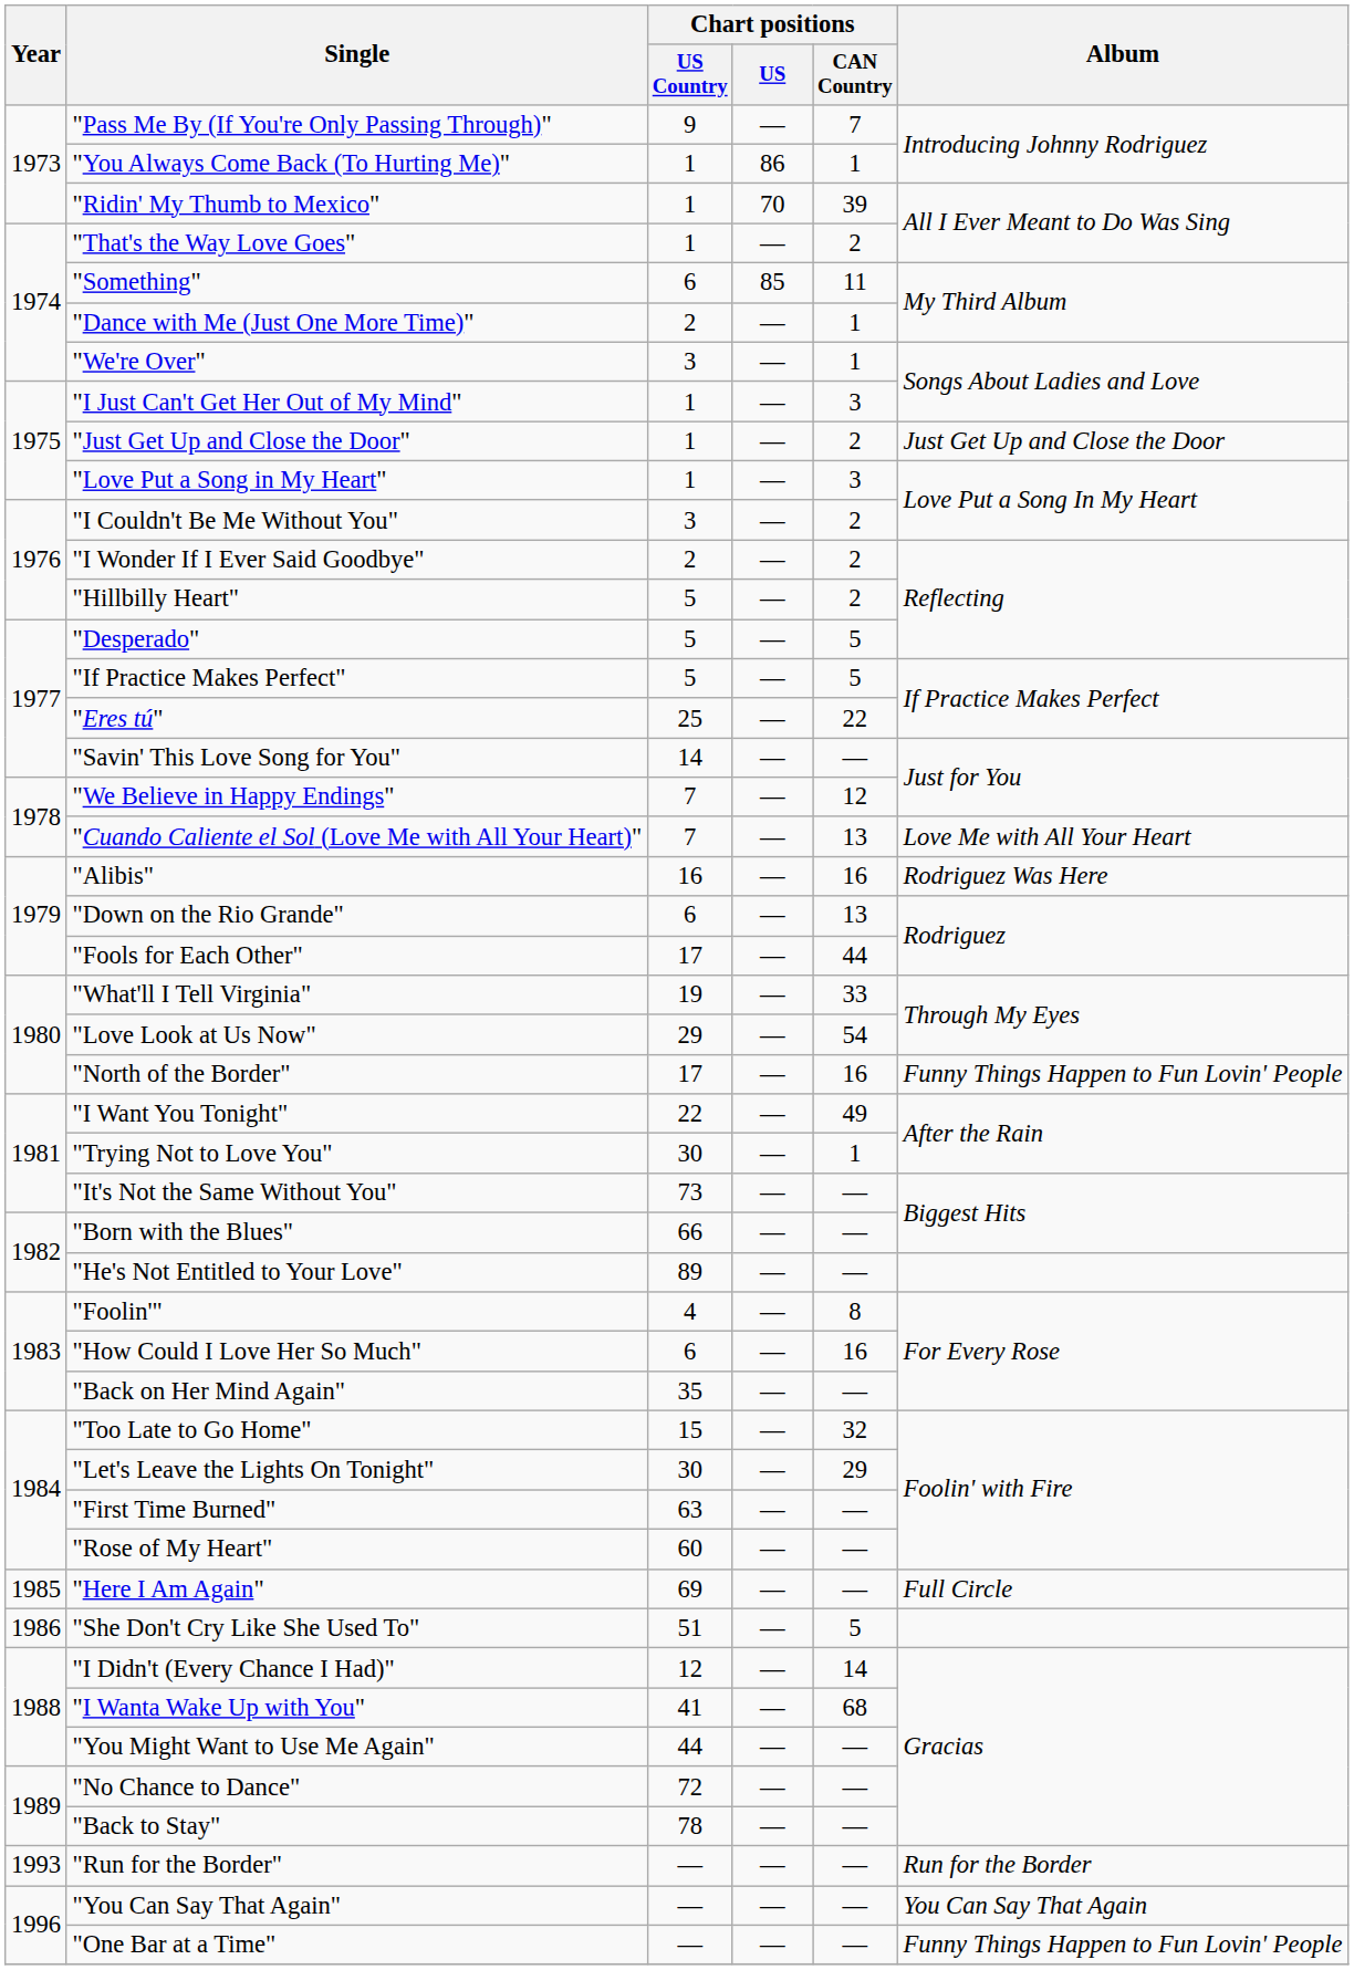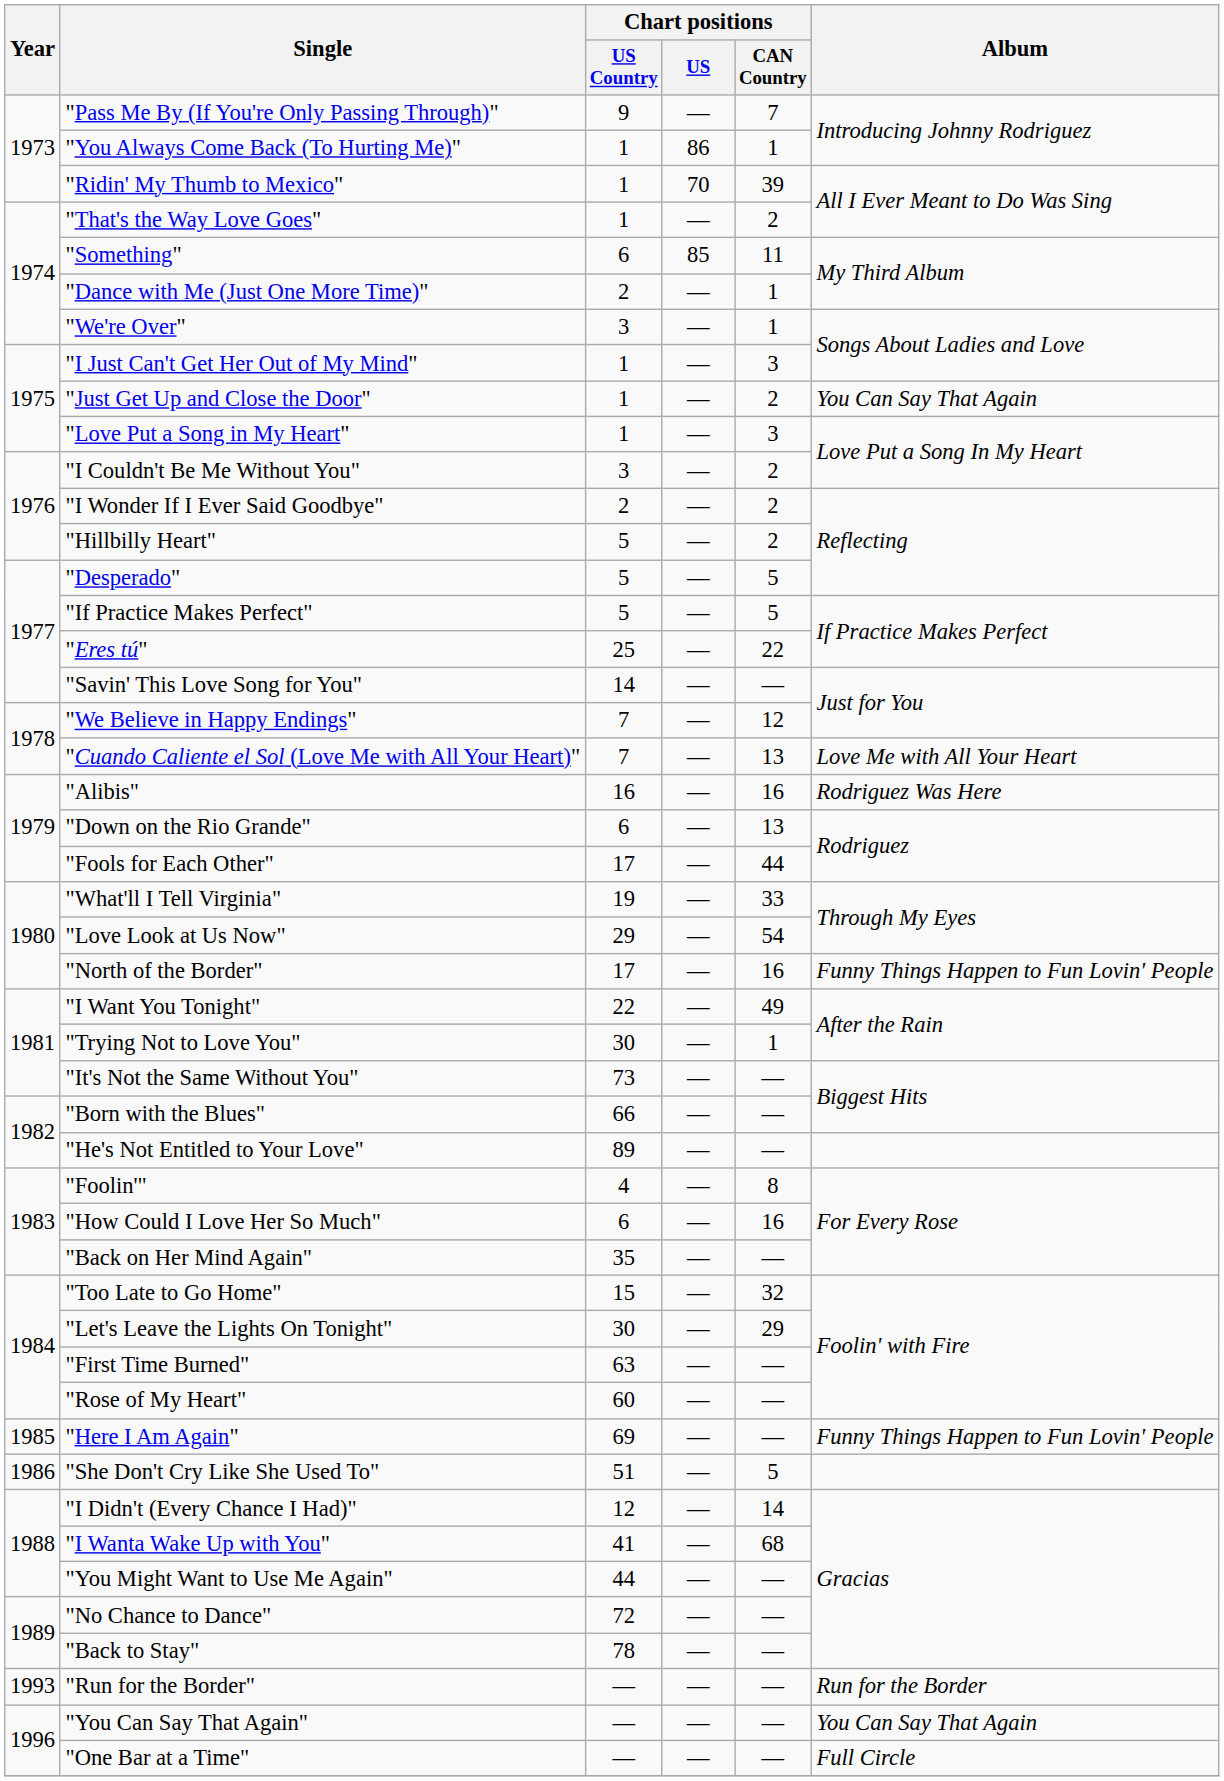 <table class="wikitable">
 <tr>
 <th rowspan="2">Year</th>
 <th rowspan="2">Single</th>
 <th colspan="3">Chart positions</th>
 <th rowspan="2">Album</th>
 </tr>
 <tr style="font-size:smaller;">
 <th width="45"><a href='#'>US Country</a></th>
 <th width="45"><a href='#'>US</a></th>
 <th width="45">CAN Country</th>
 </tr>
 <tr>
 <td rowspan="3">1973</td>
 <td>"<a href='#'>Pass Me By (If You're Only Passing Through)</a>"</td>
 <td align="center">9</td>
 <td align="center">—</td>
 <td align="center">7</td>
 <td rowspan="2"><em>Introducing Johnny Rodriguez</em></td>
 </tr>
 <tr>
 <td>"<a href='#'>You Always Come Back (To Hurting Me)</a>"</td>
 <td align="center">1</td>
 <td align="center">86</td>
 <td align="center">1</td>
 </tr>
 <tr>
 <td>"<a href='#'>Ridin' My Thumb to Mexico</a>"</td>
 <td align="center">1</td>
 <td align="center">70</td>
 <td align="center">39</td>
 <td rowspan="2"><em>All I Ever Meant to Do Was Sing</em></td>
 </tr>
 <tr>
 <td rowspan="4">1974</td>
 <td>"<a href='#'>That's the Way Love Goes</a>"</td>
 <td align="center">1</td>
 <td align="center">—</td>
 <td align="center">2</td>
 </tr>
 <tr>
 <td>"<a href='#'>Something</a>"</td>
 <td align="center">6</td>
 <td align="center">85</td>
 <td align="center">11</td>
 <td rowspan="2"><em>My Third Album</em></td>
 </tr>
 <tr>
 <td>"<a href='#'>Dance with Me (Just One More Time)</a>"</td>
 <td align="center">2</td>
 <td align="center">—</td>
 <td align="center">1</td>
 </tr>
 <tr>
 <td>"<a href='#'>We're Over</a>"</td>
 <td align="center">3</td>
 <td align="center">—</td>
 <td align="center">1</td>
 <td rowspan="2"><em>Songs About Ladies and Love</em></td>
 </tr>
 <tr>
 <td rowspan="3">1975</td>
 <td>"<a href='#'>I Just Can't Get Her Out of My Mind</a>"</td>
 <td align="center">1</td>
 <td align="center">—</td>
 <td align="center">3</td>
 </tr>
 <tr>
 <td>"<a href='#'>Just Get Up and Close the Door</a>"</td>
 <td align="center">1</td>
 <td align="center">—</td>
 <td align="center">2</td>
-<td><em>Just Get Up and Close the Door</em></td>
+<td><em>You Can Say That Again</em></td>
 </tr>
 <tr>
 <td>"<a href='#'>Love Put a Song in My Heart</a>"</td>
 <td align="center">1</td>
 <td align="center">—</td>
 <td align="center">3</td>
 <td rowspan="2"><em>Love Put a Song In My Heart</em></td>
 </tr>
 <tr>
 <td rowspan="3">1976</td>
 <td>"I Couldn't Be Me Without You"</td>
 <td align="center">3</td>
 <td align="center">—</td>
 <td align="center">2</td>
 </tr>
 <tr>
 <td>"I Wonder If I Ever Said Goodbye"</td>
 <td align="center">2</td>
 <td align="center">—</td>
 <td align="center">2</td>
 <td rowspan="3"><em>Reflecting</em></td>
 </tr>
 <tr>
 <td>"Hillbilly Heart"</td>
 <td align="center">5</td>
 <td align="center">—</td>
 <td align="center">2</td>
 </tr>
 <tr>
 <td rowspan="4">1977</td>
 <td>"<a href='#'>Desperado</a>"</td>
 <td align="center">5</td>
 <td align="center">—</td>
 <td align="center">5</td>
 </tr>
 <tr>
 <td>"If Practice Makes Perfect"</td>
 <td align="center">5</td>
 <td align="center">—</td>
 <td align="center">5</td>
 <td rowspan="2"><em>If Practice Makes Perfect</em></td>
 </tr>
 <tr>
 <td>"<a href='#'><em>Eres tú</em></a>"</td>
 <td align="center">25</td>
 <td align="center">—</td>
 <td align="center">22</td>
 </tr>
 <tr>
 <td>"Savin' This Love Song for You"</td>
 <td align="center">14</td>
 <td align="center">—</td>
 <td align="center">—</td>
 <td rowspan="2"><em>Just for You</em></td>
 </tr>
 <tr>
 <td rowspan="2">1978</td>
 <td>"<a href='#'>We Believe in Happy Endings</a>"</td>
 <td align="center">7</td>
 <td align="center">—</td>
 <td align="center">12</td>
 </tr>
 <tr>
 <td>"<a href='#'><em>Cuando Caliente el Sol</em> (Love Me with All Your Heart)</a>"</td>
 <td align="center">7</td>
 <td align="center">—</td>
 <td align="center">13</td>
 <td><em>Love Me with All Your Heart</em></td>
 </tr>
 <tr>
 <td rowspan="3">1979</td>
 <td>"Alibis"</td>
 <td align="center">16</td>
 <td align="center">—</td>
 <td align="center">16</td>
 <td><em>Rodriguez Was Here</em></td>
 </tr>
 <tr>
 <td>"Down on the Rio Grande"</td>
 <td align="center">6</td>
 <td align="center">—</td>
 <td align="center">13</td>
 <td rowspan="2"><em>Rodriguez</em></td>
 </tr>
 <tr>
 <td>"Fools for Each Other"</td>
 <td align="center">17</td>
 <td align="center">—</td>
 <td align="center">44</td>
 </tr>
 <tr>
 <td rowspan="3">1980</td>
 <td>"What'll I Tell Virginia"</td>
 <td align="center">19</td>
 <td align="center">—</td>
 <td align="center">33</td>
 <td rowspan="2"><em>Through My Eyes</em></td>
 </tr>
 <tr>
 <td>"Love Look at Us Now"</td>
 <td align="center">29</td>
 <td align="center">—</td>
 <td align="center">54</td>
 </tr>
 <tr>
 <td>"North of the Border"</td>
 <td align="center">17</td>
 <td align="center">—</td>
 <td align="center">16</td>
 <td><em>Funny Things Happen to Fun Lovin' People</em></td>
 </tr>
 <tr>
 <td rowspan="3">1981</td>
 <td>"I Want You Tonight"</td>
 <td align="center">22</td>
 <td align="center">—</td>
 <td align="center">49</td>
 <td rowspan="2"><em>After the Rain</em></td>
 </tr>
 <tr>
 <td>"Trying Not to Love You"</td>
 <td align="center">30</td>
 <td align="center">—</td>
 <td align="center">1</td>
 </tr>
 <tr>
 <td>"It's Not the Same Without You"</td>
 <td align="center">73</td>
 <td align="center">—</td>
 <td align="center">—</td>
 <td rowspan="2"><em>Biggest Hits</em></td>
 </tr>
 <tr>
 <td rowspan="2">1982</td>
 <td>"Born with the Blues"</td>
 <td align="center">66</td>
 <td align="center">—</td>
 <td align="center">—</td>
 </tr>
 <tr>
 <td>"He's Not Entitled to Your Love"</td>
 <td align="center">89</td>
 <td align="center">—</td>
 <td align="center">—</td>
 <td></td>
 </tr>
 <tr>
 <td rowspan="3">1983</td>
 <td>"Foolin'"</td>
 <td align="center">4</td>
 <td align="center">—</td>
 <td align="center">8</td>
 <td rowspan="3"><em>For Every Rose</em></td>
 </tr>
 <tr>
 <td>"How Could I Love Her So Much"</td>
 <td align="center">6</td>
 <td align="center">—</td>
 <td align="center">16</td>
 </tr>
 <tr>
 <td>"Back on Her Mind Again"</td>
 <td align="center">35</td>
 <td align="center">—</td>
 <td align="center">—</td>
 </tr>
 <tr>
 <td rowspan="4">1984</td>
 <td>"Too Late to Go Home"</td>
 <td align="center">15</td>
 <td align="center">—</td>
 <td align="center">32</td>
 <td rowspan="4"><em>Foolin' with Fire</em></td>
 </tr>
 <tr>
 <td>"Let's Leave the Lights On Tonight"</td>
 <td align="center">30</td>
 <td align="center">—</td>
 <td align="center">29</td>
 </tr>
 <tr>
 <td>"First Time Burned"</td>
 <td align="center">63</td>
 <td align="center">—</td>
 <td align="center">—</td>
 </tr>
 <tr>
 <td>"Rose of My Heart"</td>
 <td align="center">60</td>
 <td align="center">—</td>
 <td align="center">—</td>
 </tr>
 <tr>
 <td>1985</td>
 <td>"<a href='#'>Here I Am Again</a>"</td>
 <td align="center">69</td>
 <td align="center">—</td>
 <td align="center">—</td>
-<td><em>Full Circle</em></td>
+<td><em>Funny Things Happen to Fun Lovin' People</em></td>
 </tr>
 <tr>
 <td>1986</td>
 <td>"She Don't Cry Like She Used To"</td>
 <td align="center">51</td>
 <td align="center">—</td>
 <td align="center">5</td>
 <td></td>
 </tr>
 <tr>
 <td rowspan="3">1988</td>
 <td>"I Didn't (Every Chance I Had)"</td>
 <td align="center">12</td>
 <td align="center">—</td>
 <td align="center">14</td>
 <td rowspan="5"><em>Gracias</em></td>
 </tr>
 <tr>
 <td>"<a href='#'>I Wanta Wake Up with You</a>"</td>
 <td align="center">41</td>
 <td align="center">—</td>
 <td align="center">68</td>
 </tr>
 <tr>
 <td>"You Might Want to Use Me Again"</td>
 <td align="center">44</td>
 <td align="center">—</td>
 <td align="center">—</td>
 </tr>
 <tr>
 <td rowspan="2">1989</td>
 <td>"No Chance to Dance"</td>
 <td align="center">72</td>
 <td align="center">—</td>
 <td align="center">—</td>
 </tr>
 <tr>
 <td>"Back to Stay"</td>
 <td align="center">78</td>
 <td align="center">—</td>
 <td align="center">—</td>
 </tr>
 <tr>
 <td>1993</td>
 <td>"Run for the Border"</td>
 <td align="center">—</td>
 <td align="center">—</td>
 <td align="center">—</td>
 <td><em>Run for the Border</em></td>
 </tr>
 <tr>
 <td rowspan="2">1996</td>
 <td>"You Can Say That Again"</td>
 <td align="center">—</td>
 <td align="center">—</td>
 <td align="center">—</td>
 <td><em>You Can Say That Again</em></td>
 </tr>
 <tr>
 <td>"One Bar at a Time"</td>
 <td align="center">—</td>
 <td align="center">—</td>
 <td align="center">—</td>
-<td><em>Funny Things Happen to Fun Lovin' People</em></td>
+<td><em>Full Circle</em></td>
 </tr>
 <tr>
 </tr>
 </table>
